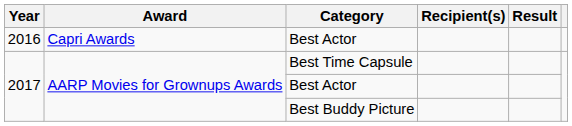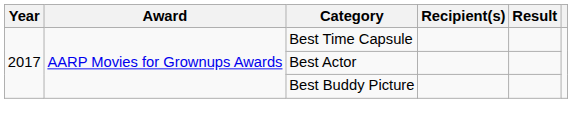 <table class="wikitable plainrowheaders sortable">
 <tr>
 <th scope="col">Year</th>
 <th scope="col">Award</th>
 <th scope="col">Category</th>
 <th scope="col">Recipient(s)</th>
 <th scope="col">Result</th>
 <th scope="col" class="unsortable"></th>
-</tr>
-<tr>
-<td>2016</td>
-<td><a href='#'>Capri Awards</a></td>
-<td>Best Actor</td>
-<td></td>
-<td></td>
-<td></td>
 </tr>
 <tr>
 <td rowspan="3">2017</td>
 <td rowspan="3"><a href='#'>AARP Movies for Grownups Awards</a></td>
 <td>Best Time Capsule</td>
 <td></td>
 <td></td>
 <td rowspan="3" style="text-align:center;"></td>
 </tr>
 <tr>
 <td>Best Actor</td>
 <td></td>
 <td></td>
 </tr>
 <tr>
 <td>Best Buddy Picture</td>
 <td></td>
 <td></td>
 </tr>
 </table>
